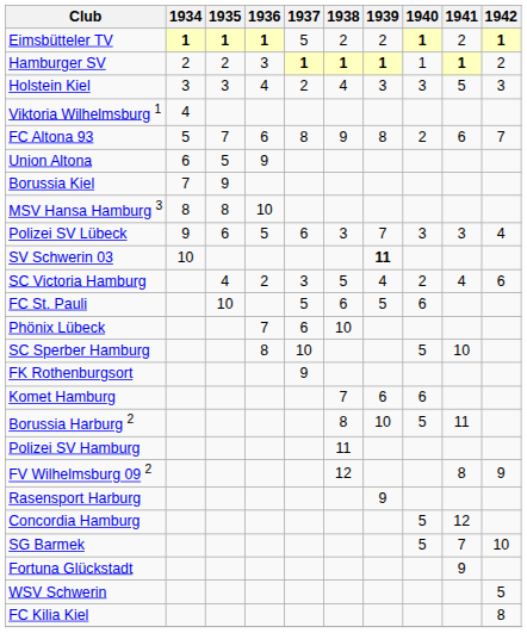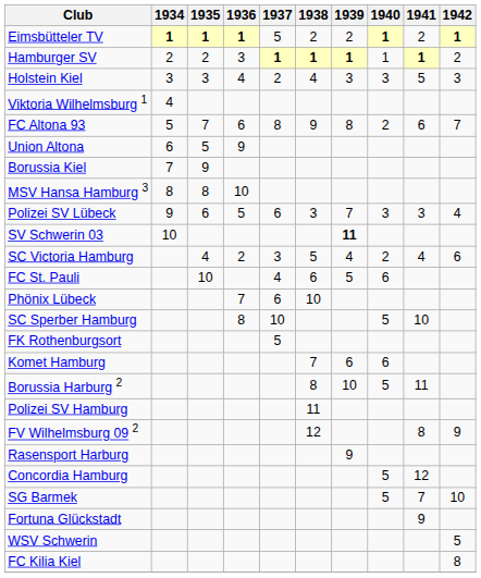 <table class="wikitable">
 <tr>
 <th>Club</th>
 <th>1934</th>
 <th>1935</th>
 <th>1936</th>
 <th>1937</th>
 <th>1938</th>
 <th>1939</th>
 <th>1940</th>
 <th>1941</th>
 <th>1942</th>
 </tr>
 <tr align="center">
 <td align="left"><a href='#'>Eimsbütteler TV</a></td>
 <td bgcolor="#ffffbf"><strong>1</strong></td>
 <td bgcolor="#ffffbf"><strong>1</strong></td>
 <td bgcolor="#ffffbf"><strong>1</strong></td>
 <td>5</td>
 <td>2</td>
 <td>2</td>
 <td bgcolor="#ffffbf"><strong>1</strong></td>
 <td>2</td>
 <td bgcolor="#ffffbf"><strong>1</strong></td>
 </tr>
 <tr align="center">
 <td align="left"><a href='#'>Hamburger SV</a></td>
 <td>2</td>
 <td>2</td>
 <td>3</td>
 <td bgcolor="#ffffbf"><strong>1</strong></td>
 <td bgcolor="#ffffbf"><strong>1</strong></td>
 <td bgcolor="#ffffbf"><strong>1</strong></td>
 <td>1</td>
 <td bgcolor="#ffffbf"><strong>1</strong></td>
 <td>2</td>
 </tr>
 <tr align="center">
 <td align="left"><a href='#'>Holstein Kiel</a></td>
 <td>3</td>
 <td>3</td>
 <td>4</td>
 <td>2</td>
 <td>4</td>
 <td>3</td>
 <td>3</td>
 <td>5</td>
 <td>3</td>
 </tr>
 <tr align="center">
 <td align="left"><a href='#'>Viktoria Wilhelmsburg</a> <sup>1</sup></td>
 <td>4</td>
 <td></td>
 <td></td>
 <td></td>
 <td></td>
 <td></td>
 <td></td>
 <td></td>
 <td></td>
 </tr>
 <tr align="center">
 <td align="left"><a href='#'>FC Altona 93</a></td>
 <td>5</td>
 <td>7</td>
 <td>6</td>
 <td>8</td>
 <td>9</td>
 <td>8</td>
 <td>2</td>
 <td>6</td>
 <td>7</td>
 </tr>
 <tr align="center">
 <td align="left"><a href='#'>Union Altona</a></td>
 <td>6</td>
 <td>5</td>
 <td>9</td>
 <td></td>
 <td></td>
 <td></td>
 <td></td>
 <td></td>
 <td></td>
 </tr>
 <tr align="center">
 <td align="left"><a href='#'>Borussia Kiel</a></td>
 <td>7</td>
 <td>9</td>
 <td></td>
 <td></td>
 <td></td>
 <td></td>
 <td></td>
 <td></td>
 <td></td>
 </tr>
 <tr align="center">
 <td align="left"><a href='#'>MSV Hansa Hamburg</a> <sup>3</sup></td>
 <td>8</td>
 <td>8</td>
 <td>10</td>
 <td></td>
 <td></td>
 <td></td>
 <td></td>
 <td></td>
 <td></td>
 </tr>
 <tr align="center">
 <td align="left"><a href='#'>Polizei SV Lübeck</a></td>
 <td>9</td>
 <td>6</td>
 <td>5</td>
 <td>6</td>
 <td>3</td>
 <td>7</td>
 <td>3</td>
 <td>3</td>
 <td>4</td>
 </tr>
 <tr align="center">
 <td align="left"><a href='#'>SV Schwerin 03</a></td>
 <td>10</td>
 <td></td>
 <td></td>
 <td></td>
 <td></td>
 <td><strong>11</strong></td>
 <td></td>
 <td></td>
 <td></td>
 </tr>
 <tr align="center">
 <td align="left"><a href='#'>SC Victoria Hamburg</a></td>
 <td></td>
 <td>4</td>
 <td>2</td>
 <td>3</td>
 <td>5</td>
 <td>4</td>
 <td>2</td>
 <td>4</td>
 <td>6</td>
 </tr>
 <tr align="center">
 <td align="left"><a href='#'>FC St. Pauli</a></td>
 <td></td>
 <td>10</td>
 <td></td>
-<td>5</td>
+<td>4</td>
 <td>6</td>
 <td>5</td>
 <td>6</td>
 <td></td>
 <td></td>
 </tr>
 <tr align="center">
 <td align="left"><a href='#'>Phönix Lübeck</a></td>
 <td></td>
 <td></td>
 <td>7</td>
 <td>6</td>
 <td>10</td>
 <td></td>
 <td></td>
 <td></td>
 <td></td>
 </tr>
 <tr align="center">
 <td align="left"><a href='#'>SC Sperber Hamburg</a></td>
 <td></td>
 <td></td>
 <td>8</td>
 <td>10</td>
 <td></td>
 <td></td>
 <td>5</td>
 <td>10</td>
 <td></td>
 </tr>
 <tr align="center">
 <td align="left"><a href='#'>FK Rothenburgsort</a></td>
 <td></td>
 <td></td>
 <td></td>
-<td>9</td>
+<td>5</td>
 <td></td>
 <td></td>
 <td></td>
 <td></td>
 <td></td>
 </tr>
 <tr align="center">
 <td align="left"><a href='#'>Komet Hamburg</a></td>
 <td></td>
 <td></td>
 <td></td>
 <td></td>
 <td>7</td>
 <td>6</td>
 <td>6</td>
 <td></td>
 <td></td>
 </tr>
 <tr align="center">
 <td align="left"><a href='#'>Borussia Harburg</a> <sup>2</sup></td>
 <td></td>
 <td></td>
 <td></td>
 <td></td>
 <td>8</td>
 <td>10</td>
 <td>5</td>
 <td>11</td>
 <td></td>
 </tr>
 <tr align="center">
 <td align="left"><a href='#'>Polizei SV Hamburg</a></td>
 <td></td>
 <td></td>
 <td></td>
 <td></td>
 <td>11</td>
 <td></td>
 <td></td>
 <td></td>
 <td></td>
 </tr>
 <tr align="center">
 <td align="left"><a href='#'>FV Wilhelmsburg 09</a> <sup>2</sup></td>
 <td></td>
 <td></td>
 <td></td>
 <td></td>
 <td>12</td>
 <td></td>
 <td></td>
 <td>8</td>
 <td>9</td>
 </tr>
 <tr align="center">
 <td align="left"><a href='#'>Rasensport Harburg</a></td>
 <td></td>
 <td></td>
 <td></td>
 <td></td>
 <td></td>
 <td>9</td>
 <td></td>
 <td></td>
 <td></td>
 </tr>
 <tr align="center">
 <td align="left"><a href='#'>Concordia Hamburg</a></td>
 <td></td>
 <td></td>
 <td></td>
 <td></td>
 <td></td>
 <td></td>
 <td>5</td>
 <td>12</td>
 <td></td>
 </tr>
 <tr align="center">
 <td align="left"><a href='#'>SG Barmek</a></td>
 <td></td>
 <td></td>
 <td></td>
 <td></td>
 <td></td>
 <td></td>
 <td>5</td>
 <td>7</td>
 <td>10</td>
 </tr>
 <tr align="center">
 <td align="left"><a href='#'>Fortuna Glückstadt</a></td>
 <td></td>
 <td></td>
 <td></td>
 <td></td>
 <td></td>
 <td></td>
 <td></td>
 <td>9</td>
 <td></td>
 </tr>
 <tr align="center">
 <td align="left"><a href='#'>WSV Schwerin</a></td>
 <td></td>
 <td></td>
 <td></td>
 <td></td>
 <td></td>
 <td></td>
 <td></td>
 <td></td>
 <td>5</td>
 </tr>
 <tr align="center">
 <td align="left"><a href='#'>FC Kilia Kiel</a></td>
 <td></td>
 <td></td>
 <td></td>
 <td></td>
 <td></td>
 <td></td>
 <td></td>
 <td></td>
 <td>8</td>
 </tr>
 <tr align="center">
 </tr>
 </table>
